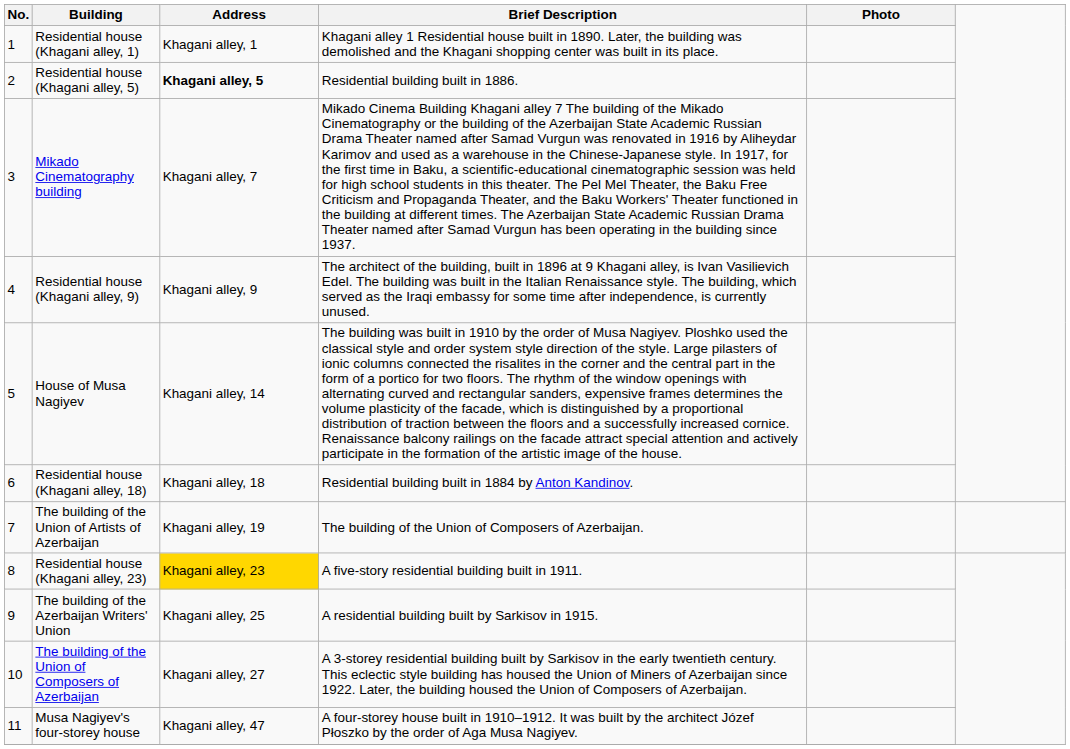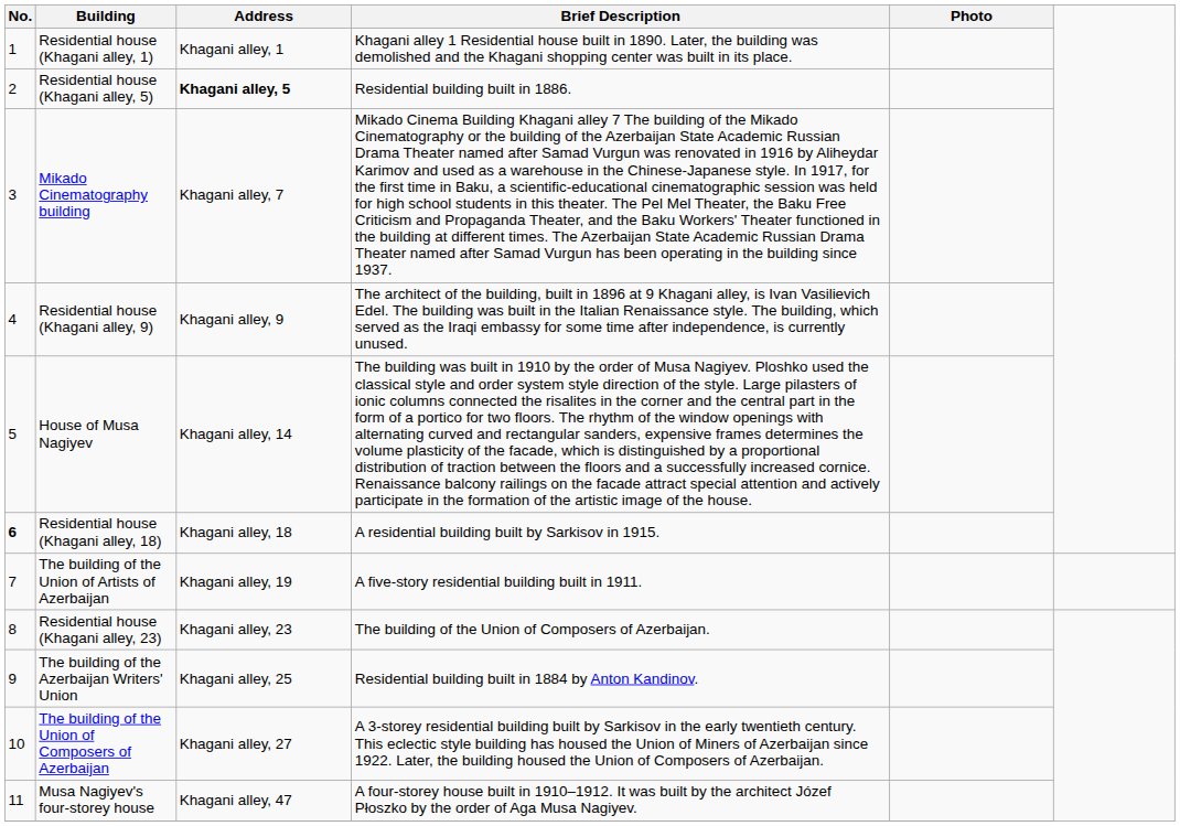 <table class="wikitable" width=100%>
 <tr bgcolor="#CCCCCC">
 <th width=15px>No.</th>
 <th width=12%>Building</th>
 <th width=15%>Address</th>
 <th width=46%>Brief Description</th>
 <th width=14%>Photo</th>
 </tr>
 <tr>
 <td>1</td>
 <td>Residential house (Khagani alley, 1)</td>
 <td> Khagani alley, 1</td>
 <td>Khagani alley 1 Residential house built in 1890. Later, the building was demolished and the Khagani shopping center was built in its place.</td>
 <td></td>
 </tr>
 <tr>
 <td>2</td>
 <td>Residential house (Khagani alley, 5)</td>
 <td><strong> Khagani alley, 5</strong></td>
 <td>Residential building built in 1886.</td>
 <td></td>
 </tr>
 <tr>
 <td>3</td>
 <td><a href='#'>Mikado Cinematography building</a></td>
 <td> Khagani alley, 7</td>
 <td>Mikado Cinema Building	Khagani alley 7	The building of the Mikado Cinematography or the building of the Azerbaijan State Academic Russian Drama Theater named after Samad Vurgun was renovated in 1916 by Aliheydar Karimov and used as a warehouse in the Chinese-Japanese style. In 1917, for the first time in Baku, a scientific-educational cinematographic session was held for high school students in this theater. The Pel Mel Theater, the Baku Free Criticism and Propaganda Theater, and the Baku Workers' Theater functioned in the building at different times. The Azerbaijan State Academic Russian Drama Theater named after Samad Vurgun has been operating in the building since 1937.</td>
 <td></td>
 </tr>
 <tr>
 <td>4</td>
 <td>Residential house (Khagani alley, 9)</td>
 <td> Khagani alley, 9</td>
 <td>The architect of the building, built in 1896 at 9 Khagani alley, is Ivan Vasilievich Edel. The building was built in the Italian Renaissance style. The building, which served as the Iraqi embassy for some time after independence, is currently unused.</td>
 <td></td>
 </tr>
 <tr>
 <td>5</td>
 <td>House of Musa Nagiyev</td>
 <td> Khagani alley, 14</td>
 <td>The building was built in 1910 by the order of Musa Nagiyev. Ploshko used the classical style and order system style direction of the style. Large pilasters of ionic columns connected the risalites in the corner and the central part in the form of a portico for two floors. The rhythm of the window openings with alternating curved and rectangular sanders, expensive frames determines the volume plasticity of the facade, which is distinguished by a proportional distribution of traction between the floors and a successfully increased cornice. Renaissance balcony railings on the facade attract special attention and actively participate in the formation of the artistic image of the house.</td>
 <td></td>
 </tr>
 <tr>
-<td>6</td>
+<td><strong>6</strong></td>
 <td>Residential house (Khagani alley, 18)</td>
 <td> Khagani alley, 18</td>
-<td>Residential building built in 1884 by <a href='#'>Anton Kandinov</a>.</td>
+<td>A residential building built by Sarkisov in 1915.</td>
 <td></td>
 </tr>
 <tr>
 <td>7</td>
 <td>The building of the Union of Artists of Azerbaijan</td>
 <td> Khagani alley, 19</td>
-<td>The building of the Union of Composers of Azerbaijan.</td>
+<td>A five-story residential building built in 1911.</td>
 <td></td>
 <td></td>
 </tr>
 <tr>
 <td>8</td>
 <td>Residential house (Khagani alley, 23)</td>
-<td style="background: gold;"> Khagani alley, 23</td>
-<td>A five-story residential building built in 1911.</td>
+<td> Khagani alley, 23</td>
+<td>The building of the Union of Composers of Azerbaijan.</td>
 <td></td>
 </tr>
 <tr>
 <td>9</td>
 <td>The building of the Azerbaijan Writers' Union</td>
 <td> Khagani alley, 25</td>
-<td>A residential building built by Sarkisov in 1915.</td>
+<td>Residential building built in 1884 by <a href='#'>Anton Kandinov</a>.</td>
 <td></td>
 </tr>
 <tr>
 <td>10</td>
 <td><a href='#'>The building of the Union of Composers of Azerbaijan</a></td>
 <td> Khagani alley, 27</td>
 <td>A 3-storey residential building built by Sarkisov in the early twentieth century. This eclectic style building has housed the Union of Miners of Azerbaijan since 1922. Later, the building housed the Union of Composers of Azerbaijan.</td>
 <td></td>
 </tr>
 <tr>
 <td>11</td>
 <td>Musa Nagiyev's four-storey  house</td>
 <td> Khagani alley, 47</td>
 <td>A four-storey house built in 1910–1912. It was built by the architect Józef Płoszko by the order of Aga Musa Nagiyev.</td>
 <td></td>
 </tr>
 <tr>
 </tr>
 </table>
